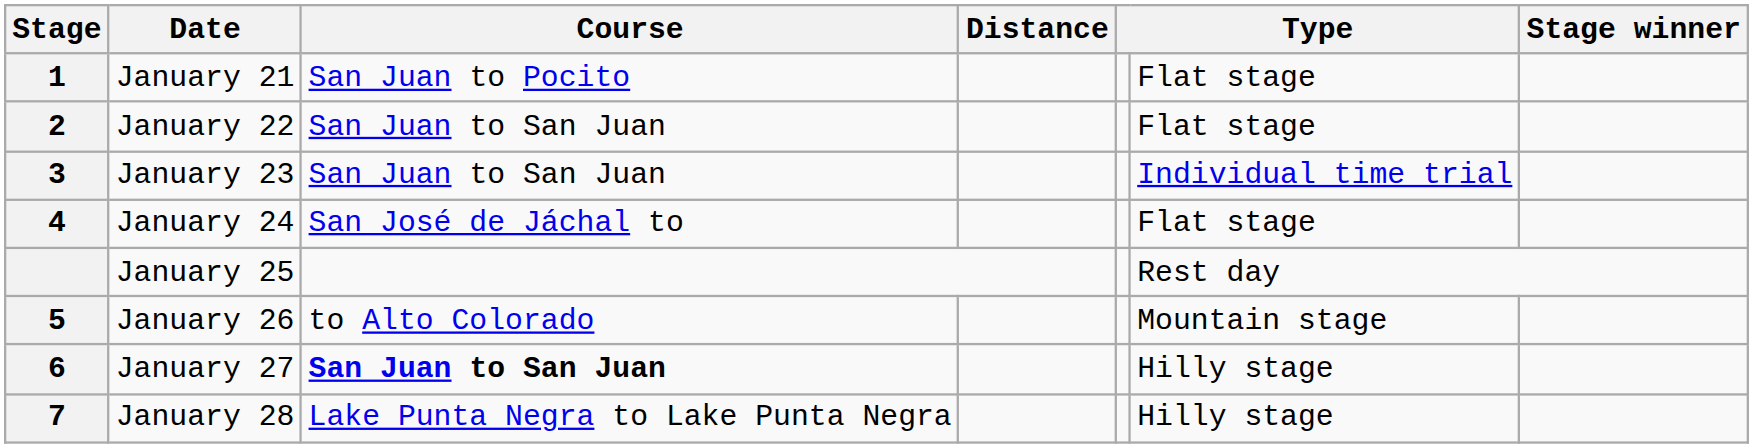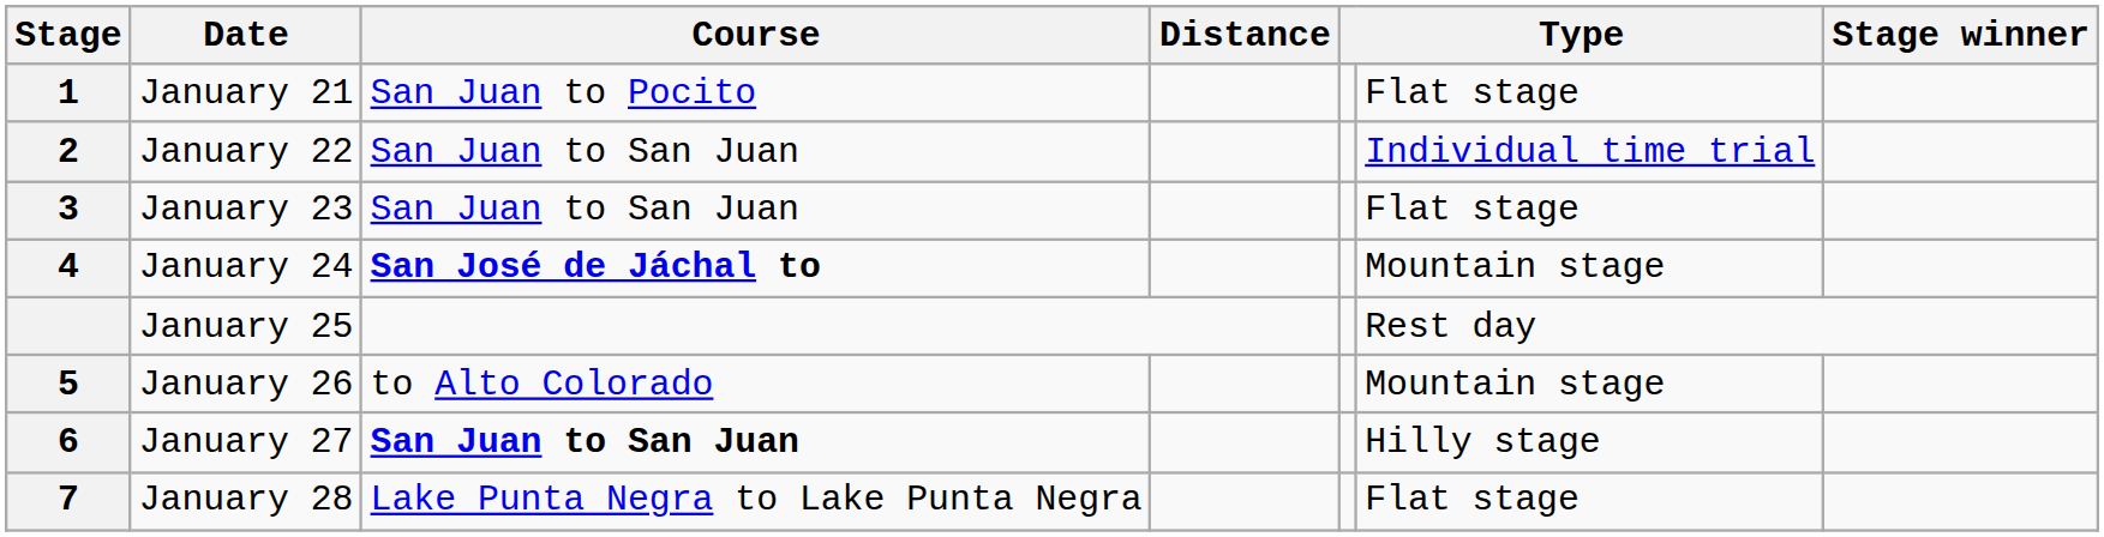 <table class="wikitable">
 <tr>
 <th scope="col">Stage</th>
 <th scope="col">Date</th>
 <th scope="col">Course</th>
 <th scope="col">Distance</th>
 <th scope="col" colspan="2">Type</th>
 <th scope="col">Stage winner</th>
 </tr>
 <tr>
 <th scope="row" style="text-align:center;">1</th>
 <td style="text-align:center;">January 21</td>
 <td><a href='#'>San Juan</a> to <a href='#'>Pocito</a></td>
 <td style="text-align:center;"></td>
 <td></td>
 <td>Flat stage</td>
 <td></td>
 </tr>
 <tr>
 <th scope="row" style="text-align:center;">2</th>
 <td style="text-align:center;">January 22</td>
 <td><a href='#'>San Juan</a> to San Juan</td>
 <td style="text-align:center;"></td>
 <td></td>
-<td>Flat stage</td>
+<td><a href='#'>Individual time trial</a></td>
 <td></td>
 </tr>
 <tr>
 <th scope="row" style="text-align:center;">3</th>
 <td style="text-align:center;">January 23</td>
 <td><a href='#'>San Juan</a> to San Juan</td>
 <td style="text-align:center;"></td>
 <td></td>
-<td><a href='#'>Individual time trial</a></td>
+<td>Flat stage</td>
 <td></td>
 </tr>
 <tr>
 <th scope="row" style="text-align:center;">4</th>
 <td style="text-align:center;">January 24</td>
-<td><a href='#'>San José de Jáchal</a> to </td>
+<td><strong><a href='#'>San José de Jáchal</a> to </strong></td>
 <td style="text-align:center;"></td>
 <td></td>
-<td>Flat stage</td>
+<td>Mountain stage</td>
 <td></td>
 </tr>
 <tr>
 <th scope="row"></th>
 <td style="text-align:center;">January 25</td>
 <td colspan="2"></td>
 <td></td>
 <td colspan="3">Rest day</td>
 </tr>
 <tr>
 <th scope="row" style="text-align:center;">5</th>
 <td style="text-align:center;">January 26</td>
 <td> to <a href='#'>Alto Colorado</a></td>
 <td style="text-align:center;"></td>
 <td></td>
 <td>Mountain stage</td>
 <td></td>
 </tr>
 <tr>
 <th scope="row" style="text-align:center;">6</th>
 <td style="text-align:center;">January 27</td>
 <td><strong><a href='#'>San Juan</a> to San Juan</strong></td>
 <td style="text-align:center;"></td>
 <td></td>
 <td>Hilly stage</td>
 <td></td>
 </tr>
 <tr>
 <th scope="row" style="text-align:center;">7</th>
 <td style="text-align:center;">January 28</td>
 <td><a href='#'>Lake Punta Negra</a> to Lake Punta Negra</td>
 <td style="text-align:center;"></td>
 <td></td>
-<td>Hilly stage</td>
+<td>Flat stage</td>
 <td></td>
 </tr>
 </table>
